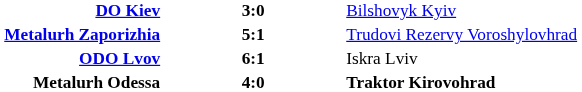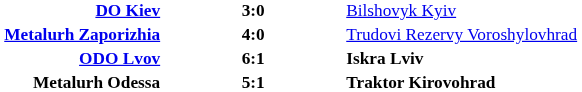 <table width=100% cellspacing=1>
 <tr>
 <th width=20%></th>
 <th width=12%></th>
 <th width=20%></th>
 <th></th>
 </tr>
 <tr style=font-size:90%>
 <td align=right><strong><a href='#'>DO Kiev</a></strong></td>
 <td align=center><strong>3:0</strong></td>
 <td><a href='#'>Bilshovyk Kyiv</a></td>
 </tr>
 <tr style=font-size:90%>
 <td align=right><strong><a href='#'>Metalurh Zaporizhia</a></strong></td>
-<td align=center><strong>5:1</strong></td>
+<td align=center><strong>4:0</strong></td>
 <td><a href='#'>Trudovi Rezervy Voroshylovhrad</a></td>
 </tr>
 <tr style=font-size:90%>
 <td align=right><strong><a href='#'>ODO Lvov</a></strong></td>
 <td align=center><strong>6:1</strong></td>
-<td>Iskra Lviv</td>
+<td><strong>Iskra Lviv</strong></td>
 <td align=center></td>
 </tr>
 <tr style=font-size:90%>
 <td align=right><strong>Metalurh Odessa</strong></td>
-<td align=center><strong>4:0</strong></td>
+<td align=center><strong>5:1</strong></td>
 <td><strong>Traktor Kirovohrad</strong></td>
 <td align=center></td>
 </tr>
 </table>
